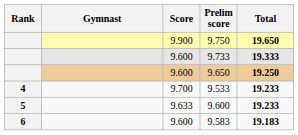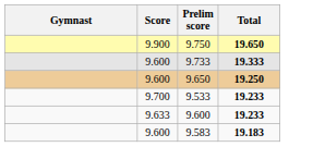 <table class="wikitable sortable" style="text-align:center; font-size:95%">
 <tr>
-<th scope="col" style="width:50px;">Rank</th>
 <th scope="col" style="width:180px;">Gymnast</th>
 <th scope="col" style="width:50px;">Score</th>
 <th scope="col" style="width:50px;">Prelim score</th>
 <th scope="col" style="width:80px;">Total</th>
 </tr>
 <tr style="background:#fffcaf;">
-<th scope=row style="text-align:center"></th>
 <td style="text-align:left;"></td>
 <td>9.900</td>
 <td>9.750</td>
 <td><strong>19.650</strong></td>
 </tr>
 <tr style="background:#e5e5e5;">
-<th scope=row style="text-align:center"></th>
 <td style="text-align:left;"></td>
 <td>9.600</td>
 <td>9.733</td>
 <td><strong>19.333</strong></td>
 </tr>
 <tr style="background:#ec9;">
-<th scope=row style="text-align:center"></th>
 <td style="text-align:left;"></td>
 <td>9.600</td>
 <td>9.650</td>
 <td><strong>19.250</strong></td>
 </tr>
 <tr>
-<th scope=row style="text-align:center">4</th>
 <td style="text-align:left;"></td>
 <td>9.700</td>
 <td>9.533</td>
 <td><strong>19.233</strong></td>
 </tr>
 <tr>
-<th scope=row style="text-align:center">5</th>
 <td style="text-align:left;"></td>
 <td>9.633</td>
 <td>9.600</td>
 <td><strong>19.233</strong></td>
 </tr>
 <tr>
-<th scope=row style="text-align:center">6</th>
 <td style="text-align:left;"></td>
 <td>9.600</td>
 <td>9.583</td>
 <td><strong>19.183</strong></td>
 </tr>
 </table>
